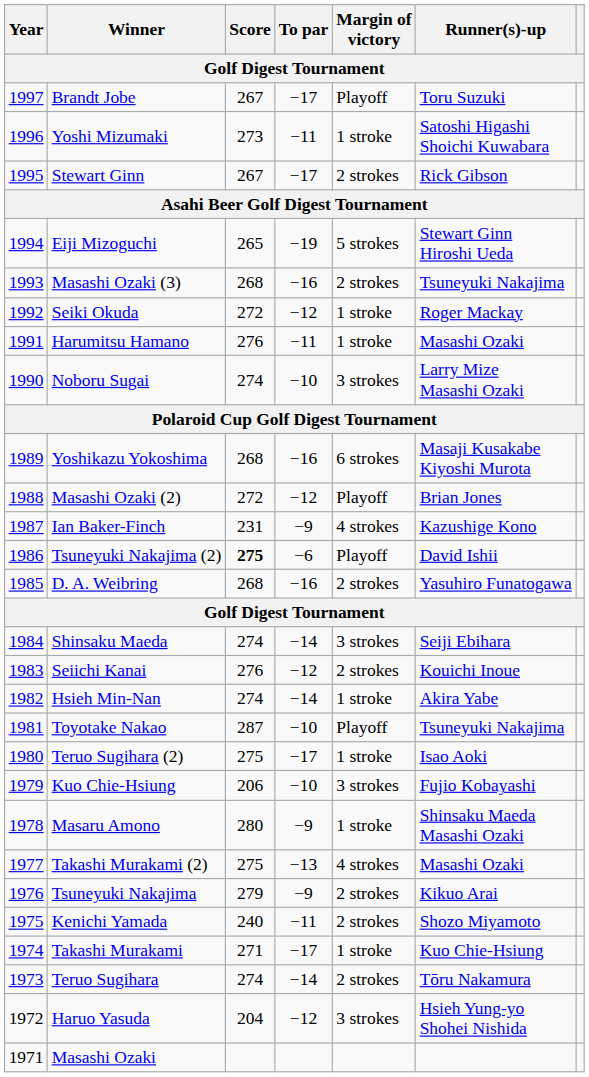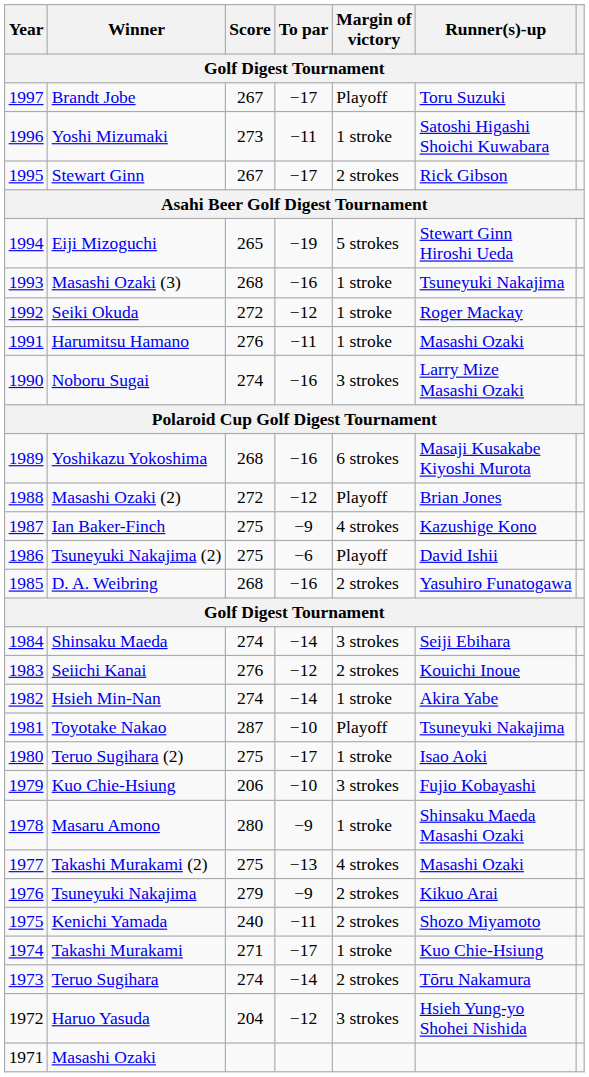 <table class=wikitable style="font-size:95%">
 <tr>
 <th>Year</th>
 <th>Winner</th>
 <th>Score</th>
 <th>To par</th>
 <th>Margin of<br>victory</th>
 <th>Runner(s)-up</th>
 <th></th>
 </tr>
 <tr>
 <th colspan=7>Golf Digest Tournament</th>
 </tr>
 <tr>
 <td><a href='#'>1997</a></td>
 <td> <a href='#'>Brandt Jobe</a></td>
 <td align=center>267</td>
 <td align=center>−17</td>
 <td>Playoff</td>
 <td> <a href='#'>Toru Suzuki</a></td>
 <td></td>
 </tr>
 <tr>
 <td><a href='#'>1996</a></td>
 <td> <a href='#'>Yoshi Mizumaki</a></td>
 <td align=center>273</td>
 <td align=center>−11</td>
 <td>1 stroke</td>
 <td> <a href='#'>Satoshi Higashi</a><br> <a href='#'>Shoichi Kuwabara</a></td>
 <td></td>
 </tr>
 <tr>
 <td><a href='#'>1995</a></td>
 <td> <a href='#'>Stewart Ginn</a></td>
 <td align=center>267</td>
 <td align=center>−17</td>
 <td>2 strokes</td>
 <td> <a href='#'>Rick Gibson</a></td>
 <td></td>
 </tr>
 <tr>
 <th colspan=7>Asahi Beer Golf Digest Tournament</th>
 </tr>
 <tr>
 <td><a href='#'>1994</a></td>
 <td> <a href='#'>Eiji Mizoguchi</a></td>
 <td align=center>265</td>
 <td align=center>−19</td>
 <td>5 strokes</td>
 <td> <a href='#'>Stewart Ginn</a><br> <a href='#'>Hiroshi Ueda</a></td>
 <td></td>
 </tr>
 <tr>
 <td><a href='#'>1993</a></td>
 <td> <a href='#'>Masashi Ozaki</a> (3)</td>
 <td align=center>268</td>
 <td align=center>−16</td>
-<td>2 strokes</td>
+<td>1 stroke</td>
 <td> <a href='#'>Tsuneyuki Nakajima</a></td>
 <td></td>
 </tr>
 <tr>
 <td><a href='#'>1992</a></td>
 <td> <a href='#'>Seiki Okuda</a></td>
 <td align=center>272</td>
 <td align=center>−12</td>
 <td>1 stroke</td>
 <td> <a href='#'>Roger Mackay</a></td>
 <td></td>
 </tr>
 <tr>
 <td><a href='#'>1991</a></td>
 <td> <a href='#'>Harumitsu Hamano</a></td>
 <td align=center>276</td>
 <td align=center>−11</td>
 <td>1 stroke</td>
 <td> <a href='#'>Masashi Ozaki</a></td>
 <td></td>
 </tr>
 <tr>
 <td><a href='#'>1990</a></td>
 <td> <a href='#'>Noboru Sugai</a></td>
 <td align=center>274</td>
-<td align=center>−10</td>
+<td align=center>−16</td>
 <td>3 strokes</td>
 <td> <a href='#'>Larry Mize</a><br> <a href='#'>Masashi Ozaki</a></td>
 <td></td>
 </tr>
 <tr>
 <th colspan=7>Polaroid Cup Golf Digest Tournament</th>
 </tr>
 <tr>
 <td><a href='#'>1989</a></td>
 <td> <a href='#'>Yoshikazu Yokoshima</a></td>
 <td align=center>268</td>
 <td align=center>−16</td>
 <td>6 strokes</td>
 <td> <a href='#'>Masaji Kusakabe</a><br> <a href='#'>Kiyoshi Murota</a></td>
 <td></td>
 </tr>
 <tr>
 <td><a href='#'>1988</a></td>
 <td> <a href='#'>Masashi Ozaki</a> (2)</td>
 <td align=center>272</td>
 <td align=center>−12</td>
 <td>Playoff</td>
 <td> <a href='#'>Brian Jones</a></td>
 <td></td>
 </tr>
 <tr>
 <td><a href='#'>1987</a></td>
 <td> <a href='#'>Ian Baker-Finch</a></td>
-<td align=center>231</td>
+<td align=center>275</td>
 <td align=center>−9</td>
 <td>4 strokes</td>
 <td> <a href='#'>Kazushige Kono</a></td>
 <td></td>
 </tr>
 <tr>
 <td><a href='#'>1986</a></td>
 <td> <a href='#'>Tsuneyuki Nakajima</a> (2)</td>
-<td align=center><strong>275</strong></td>
+<td align=center>275</td>
 <td align=center>−6</td>
 <td>Playoff</td>
 <td> <a href='#'>David Ishii</a></td>
 <td></td>
 </tr>
 <tr>
 <td><a href='#'>1985</a></td>
 <td> <a href='#'>D. A. Weibring</a></td>
 <td align=center>268</td>
 <td align=center>−16</td>
 <td>2 strokes</td>
 <td> <a href='#'>Yasuhiro Funatogawa</a></td>
 <td></td>
 </tr>
 <tr>
 <th colspan=7>Golf Digest Tournament</th>
 </tr>
 <tr>
 <td><a href='#'>1984</a></td>
 <td> <a href='#'>Shinsaku Maeda</a></td>
 <td align=center>274</td>
 <td align=center>−14</td>
 <td>3 strokes</td>
 <td> <a href='#'>Seiji Ebihara</a></td>
 <td></td>
 </tr>
 <tr>
 <td><a href='#'>1983</a></td>
 <td> <a href='#'>Seiichi Kanai</a></td>
 <td align=center>276</td>
 <td align=center>−12</td>
 <td>2 strokes</td>
 <td> <a href='#'>Kouichi Inoue</a></td>
 <td></td>
 </tr>
 <tr>
 <td><a href='#'>1982</a></td>
 <td> <a href='#'>Hsieh Min-Nan</a></td>
 <td align=center>274</td>
 <td align=center>−14</td>
 <td>1 stroke</td>
 <td> <a href='#'>Akira Yabe</a></td>
 <td></td>
 </tr>
 <tr>
 <td><a href='#'>1981</a></td>
 <td> <a href='#'>Toyotake Nakao</a></td>
 <td align=center>287</td>
 <td align=center>−10</td>
 <td>Playoff</td>
 <td> <a href='#'>Tsuneyuki Nakajima</a></td>
 <td></td>
 </tr>
 <tr>
 <td><a href='#'>1980</a></td>
 <td> <a href='#'>Teruo Sugihara</a> (2)</td>
 <td align=center>275</td>
 <td align=center>−17</td>
 <td>1 stroke</td>
 <td> <a href='#'>Isao Aoki</a></td>
 <td></td>
 </tr>
 <tr>
 <td><a href='#'>1979</a></td>
 <td> <a href='#'>Kuo Chie-Hsiung</a></td>
 <td align=center>206</td>
 <td align=center>−10</td>
 <td>3 strokes</td>
 <td> <a href='#'>Fujio Kobayashi</a></td>
 <td></td>
 </tr>
 <tr>
 <td><a href='#'>1978</a></td>
 <td> <a href='#'>Masaru Amono</a></td>
 <td align=center>280</td>
 <td align=center>−9</td>
 <td>1 stroke</td>
 <td> <a href='#'>Shinsaku Maeda</a><br> <a href='#'>Masashi Ozaki</a></td>
 <td></td>
 </tr>
 <tr>
 <td><a href='#'>1977</a></td>
 <td> <a href='#'>Takashi Murakami</a> (2)</td>
 <td align=center>275</td>
 <td align=center>−13</td>
 <td>4 strokes</td>
 <td> <a href='#'>Masashi Ozaki</a></td>
 <td></td>
 </tr>
 <tr>
 <td><a href='#'>1976</a></td>
 <td> <a href='#'>Tsuneyuki Nakajima</a></td>
 <td align=center>279</td>
 <td align=center>−9</td>
 <td>2 strokes</td>
 <td> <a href='#'>Kikuo Arai</a></td>
 <td></td>
 </tr>
 <tr>
 <td><a href='#'>1975</a></td>
 <td> <a href='#'>Kenichi Yamada</a></td>
 <td align=center>240</td>
 <td align=center>−11</td>
 <td>2 strokes</td>
 <td> <a href='#'>Shozo Miyamoto</a></td>
 <td></td>
 </tr>
 <tr>
 <td><a href='#'>1974</a></td>
 <td> <a href='#'>Takashi Murakami</a></td>
 <td align=center>271</td>
 <td align=center>−17</td>
 <td>1 stroke</td>
 <td> <a href='#'>Kuo Chie-Hsiung</a></td>
 <td></td>
 </tr>
 <tr>
 <td><a href='#'>1973</a></td>
 <td> <a href='#'>Teruo Sugihara</a></td>
 <td align=center>274</td>
 <td align=center>−14</td>
 <td>2 strokes</td>
 <td> <a href='#'>Tōru Nakamura</a></td>
 <td></td>
 </tr>
 <tr>
 <td>1972</td>
 <td> <a href='#'>Haruo Yasuda</a></td>
 <td align=center>204</td>
 <td align=center>−12</td>
 <td>3 strokes</td>
 <td> <a href='#'>Hsieh Yung-yo</a><br> <a href='#'>Shohei Nishida</a></td>
 <td></td>
 </tr>
 <tr>
 <td>1971</td>
 <td> <a href='#'>Masashi Ozaki</a></td>
 <td align=center></td>
 <td align=center></td>
 <td></td>
 <td></td>
 <td></td>
 </tr>
 </table>
